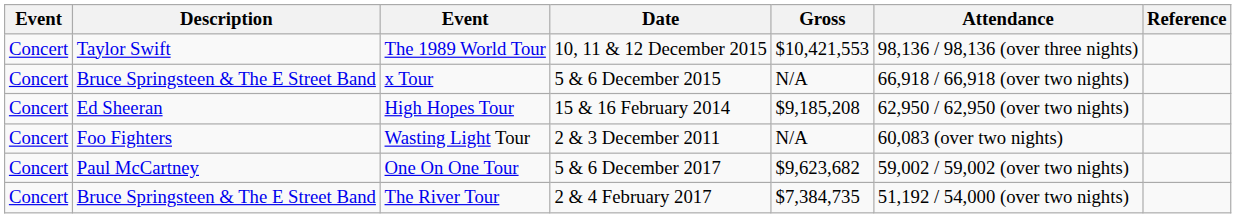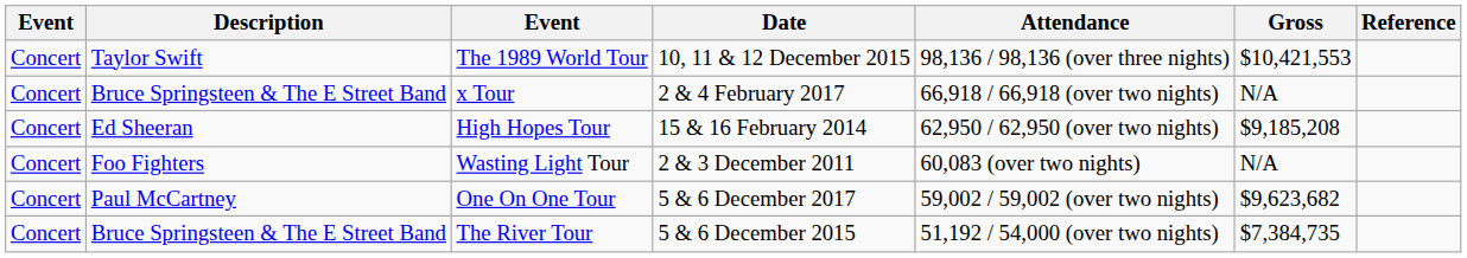 <table class="wikitable sortable">
 <tr>
 <th>Event</th>
 <th>Description</th>
 <th>Event</th>
 <th>Date</th>
+<th>Attendance</th>
 <th>Gross</th>
-<th>Attendance</th>
 <th>Reference</th>
 </tr>
 <tr>
 <td><a href='#'>Concert</a></td>
 <td><a href='#'>Taylor Swift</a></td>
 <td><a href='#'>The 1989 World Tour</a></td>
 <td>10, 11 & 12 December 2015</td>
+<td>98,136 / 98,136 (over three nights)</td>
 <td>$10,421,553</td>
-<td>98,136 / 98,136 (over three nights)</td>
 <td></td>
 </tr>
 <tr>
 <td><a href='#'>Concert</a></td>
 <td><a href='#'>Bruce Springsteen & The E Street Band</a></td>
 <td><a href='#'>x Tour</a></td>
-<td>5 & 6 December 2015</td>
+<td>2 & 4 February 2017</td>
+<td>66,918 / 66,918 (over two nights)</td>
 <td>N/A</td>
-<td>66,918 / 66,918 (over two nights)</td>
 <td></td>
 </tr>
 <tr>
 <td><a href='#'>Concert</a></td>
 <td><a href='#'>Ed Sheeran</a></td>
 <td><a href='#'>High Hopes Tour</a></td>
 <td>15 & 16 February 2014</td>
+<td>62,950 / 62,950 (over two nights)</td>
 <td>$9,185,208</td>
-<td>62,950 / 62,950 (over two nights)</td>
 <td></td>
 </tr>
 <tr>
 <td><a href='#'>Concert</a></td>
 <td><a href='#'>Foo Fighters</a></td>
 <td><a href='#'>Wasting Light</a> Tour</td>
 <td>2 & 3 December 2011</td>
+<td>60,083 (over two nights)</td>
 <td>N/A</td>
-<td>60,083 (over two nights)</td>
 <td></td>
 </tr>
 <tr>
 <td><a href='#'>Concert</a></td>
 <td><a href='#'>Paul McCartney</a></td>
 <td><a href='#'>One On One Tour</a></td>
 <td>5 & 6 December 2017</td>
+<td>59,002 / 59,002 (over two nights)</td>
 <td>$9,623,682</td>
-<td>59,002 / 59,002 (over two nights)</td>
 <td></td>
 </tr>
 <tr>
 <td><a href='#'>Concert</a></td>
 <td><a href='#'>Bruce Springsteen & The E Street Band</a></td>
 <td><a href='#'>The River Tour</a></td>
-<td>2 & 4 February 2017</td>
+<td>5 & 6 December 2015</td>
+<td>51,192 / 54,000 (over two nights)</td>
 <td>$7,384,735</td>
-<td>51,192 / 54,000 (over two nights)</td>
 <td></td>
 </tr>
 </table>
